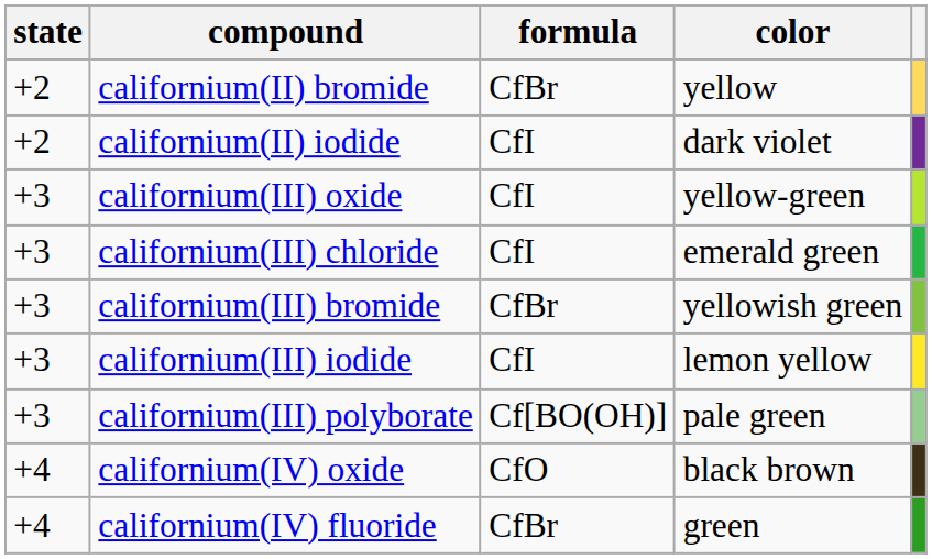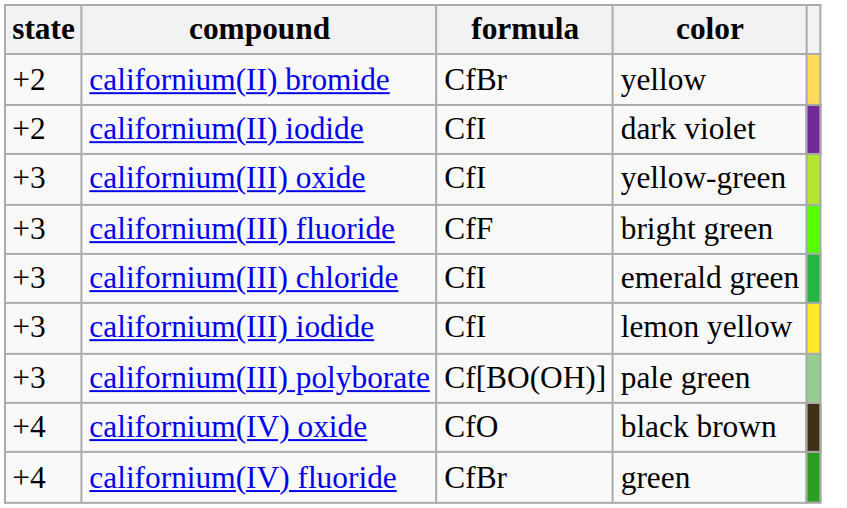 <table class="wikitable">
 <tr>
 <th>state</th>
 <th>compound</th>
 <th>formula</th>
 <th>color</th>
 <th></th>
 </tr>
 <tr>
 <td>+2</td>
 <td><a href='#'>californium(II) bromide</a></td>
 <td>CfBr</td>
 <td>yellow</td>
 <td style="background:#FFDA5C;"></td>
 </tr>
 <tr>
 <td>+2</td>
 <td><a href='#'>californium(II) iodide</a></td>
 <td>CfI</td>
 <td>dark violet</td>
 <td style="background:#702A97;"></td>
 </tr>
 <tr>
 <td>+3</td>
 <td><a href='#'>californium(III) oxide</a></td>
 <td>CfI</td>
 <td>yellow-green</td>
 <td style="background:#B4E532;"></td>
 </tr>
 <tr>
 <td>+3</td>
+<td><a href='#'>californium(III) fluoride</a></td>
+<td>CfF</td>
+<td>bright green</td>
+<td style="background:#59FF00;"></td>
+</tr>
+<tr>
+<td>+3</td>
 <td><a href='#'>californium(III) chloride</a></td>
 <td>CfI</td>
 <td>emerald green</td>
 <td style="background:#26B645;"></td>
-</tr>
-<tr>
-<td>+3</td>
-<td><a href='#'>californium(III) bromide</a></td>
-<td>CfBr</td>
-<td>yellowish green</td>
-<td style="background:#81C340;"></td>
 </tr>
 <tr>
 <td>+3</td>
 <td><a href='#'>californium(III) iodide</a></td>
 <td>CfI</td>
 <td>lemon yellow</td>
 <td style="background:#FFE826;"></td>
 </tr>
 <tr>
 <td>+3</td>
 <td><a href='#'>californium(III) polyborate</a></td>
 <td>Cf[BO(OH)]</td>
 <td>pale green</td>
 <td style="background:#96CD91;"></td>
 </tr>
 <tr>
 <td>+4</td>
 <td><a href='#'>californium(IV) oxide</a></td>
 <td>CfO</td>
 <td>black brown</td>
 <td style="background:#3D3016;"></td>
 </tr>
 <tr>
 <td>+4</td>
 <td><a href='#'>californium(IV) fluoride</a></td>
 <td>CfBr</td>
 <td>green</td>
 <td style="background:#2B9E22;"></td>
 </tr>
 </table>
